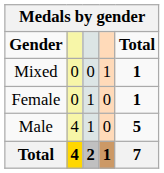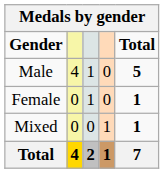 <table class="wikitable" style="font-size:85%; float:right">
 <tr bgcolor=EFEFEF>
 <th colspan=5><strong>Medals by gender</strong></th>
 </tr>
 <tr align=center>
 <td><strong>Gender</strong></td>
 <td bgcolor=F7F6A8></td>
 <td bgcolor=DCE5E5></td>
 <td bgcolor=FFDAB9></td>
 <td><strong>Total</strong></td>
 </tr>
 <tr align=center>
-<td>Mixed</td>
-<td bgcolor=F7F6A8>0</td>
-<td bgcolor=DCE5E5>0</td>
-<td bgcolor=FFDAB9>1</td>
-<td><strong>1</strong></td>
+<td>Male</td>
+<td bgcolor=F7F6A8>4</td>
+<td bgcolor=DCE5E5>1</td>
+<td bgcolor=FFDAB9>0</td>
+<td><strong>5</strong></td>
 </tr>
 <tr align=center>
 <td>Female</td>
 <td bgcolor=F7F6A8>0</td>
 <td bgcolor=DCE5E5>1</td>
 <td bgcolor=FFDAB9>0</td>
 <td><strong>1</strong></td>
 </tr>
 <tr align=center>
-<td>Male</td>
-<td bgcolor=F7F6A8>4</td>
-<td bgcolor=DCE5E5>1</td>
-<td bgcolor=FFDAB9>0</td>
-<td><strong>5</strong></td>
+<td>Mixed</td>
+<td bgcolor=F7F6A8>0</td>
+<td bgcolor=DCE5E5>0</td>
+<td bgcolor=FFDAB9>1</td>
+<td><strong>1</strong></td>
 </tr>
 <tr align=center>
 <th><strong>Total</strong></th>
 <th style="background:gold"><strong>4</strong></th>
 <th style="background:silver"><strong>2</strong></th>
 <th style="background:#c96"><strong>1</strong></th>
 <th><strong>7</strong></th>
 </tr>
 </table>
